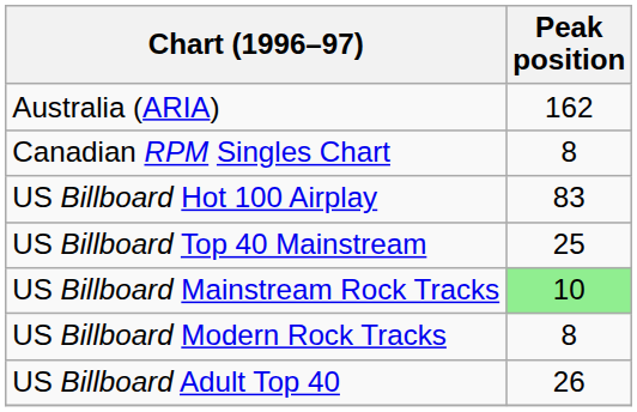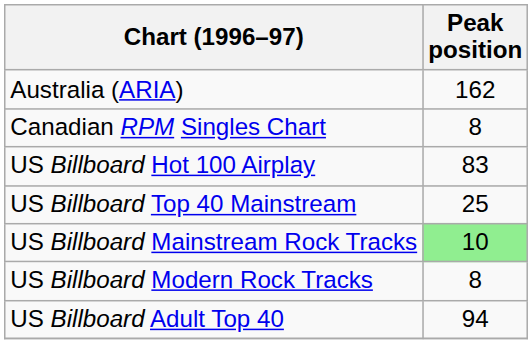 <table class="wikitable sortable">
 <tr>
 <th>Chart (1996–97)</th>
 <th>Peak<br>position</th>
 </tr>
 <tr>
 <td>Australia (<a href='#'>ARIA</a>)</td>
 <td style="text-align:center;">162</td>
 </tr>
 <tr>
 <td>Canadian <em><a href='#'>RPM</a></em> <a href='#'>Singles Chart</a></td>
 <td align="center">8</td>
 </tr>
 <tr>
 <td>US <em>Billboard</em> <a href='#'>Hot 100 Airplay</a></td>
 <td align="center">83</td>
 </tr>
 <tr>
 <td>US <em>Billboard</em> <a href='#'>Top 40 Mainstream</a></td>
 <td align="center">25</td>
 </tr>
 <tr>
 <td>US <em>Billboard</em> <a href='#'>Mainstream Rock Tracks</a></td>
 <td align="center" style="background: lightgreen;">10</td>
 </tr>
 <tr>
 <td>US <em>Billboard</em> <a href='#'>Modern Rock Tracks</a></td>
 <td align="center">8</td>
 </tr>
 <tr>
 <td>US <em>Billboard</em> <a href='#'>Adult Top 40</a></td>
-<td align="center">26</td>
+<td align="center">94</td>
 </tr>
 <tr>
 </tr>
 </table>
